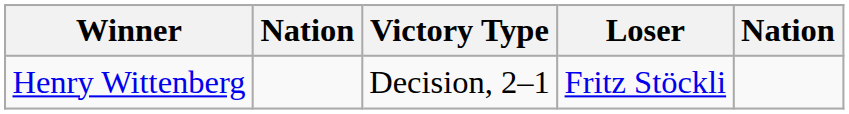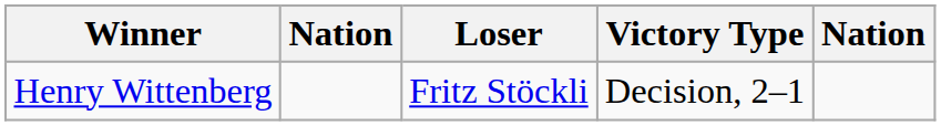 <table class="wikitable sortable" style="text-align:left;">
 <tr>
 <th>Winner</th>
 <th>Nation</th>
+<th>Loser</th>
 <th>Victory Type</th>
-<th>Loser</th>
 <th>Nation</th>
 </tr>
 <tr>
 <td><a href='#'>Henry Wittenberg</a></td>
 <td></td>
+<td><a href='#'>Fritz Stöckli</a></td>
 <td>Decision, 2–1</td>
-<td><a href='#'>Fritz Stöckli</a></td>
 <td></td>
 </tr>
 </table>
